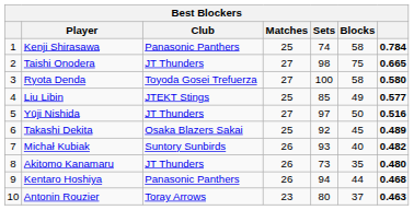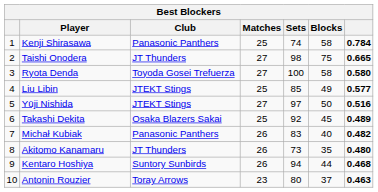 <table class="wikitable sortable" style=font-size:90%>
 <tr>
 <th colspan=7>Best Blockers</th>
 </tr>
 <tr>
 <th></th>
 <th width=158>Player</th>
 <th width=158>Club</th>
 <th width=20>Matches</th>
 <th width=20>Sets</th>
 <th width=20>Blocks</th>
 <th width=20></th>
 </tr>
 <tr>
 <td align=center>1</td>
 <td> <a href='#'>Kenji Shirasawa</a></td>
 <td><a href='#'>Panasonic Panthers</a></td>
 <td align=center>25</td>
 <td align=center>74</td>
 <td align=center>58</td>
 <td align=center><strong>0.784</strong></td>
 </tr>
 <tr>
 <td align=center>2</td>
 <td> <a href='#'>Taishi Onodera</a></td>
 <td><a href='#'>JT Thunders</a></td>
 <td align=center>27</td>
 <td align=center>98</td>
 <td align=center>75</td>
 <td align=center><strong>0.665</strong></td>
 </tr>
 <tr>
 <td align=center>3</td>
 <td> <a href='#'>Ryota Denda</a></td>
 <td><a href='#'>Toyoda Gosei Trefuerza</a></td>
 <td align=center>27</td>
 <td align=center>100</td>
 <td align=center>58</td>
 <td align=center><strong>0.580</strong></td>
 </tr>
 <tr>
 <td align=center>4</td>
 <td> <a href='#'>Liu Libin</a></td>
 <td><a href='#'>JTEKT Stings</a></td>
 <td align=center>25</td>
 <td align=center>85</td>
 <td align=center>49</td>
 <td align=center><strong>0.577</strong></td>
 </tr>
 <tr>
 <td align=center>5</td>
 <td> <a href='#'>Yūji Nishida</a></td>
-<td><a href='#'>JT Thunders</a></td>
+<td><a href='#'>JTEKT Stings</a></td>
 <td align=center>27</td>
 <td align=center>97</td>
 <td align=center>50</td>
 <td align=center><strong>0.516</strong></td>
 </tr>
 <tr>
 <td align=center>6</td>
 <td> <a href='#'>Takashi Dekita</a></td>
 <td><a href='#'>Osaka Blazers Sakai</a></td>
 <td align=center>25</td>
 <td align=center>92</td>
 <td align=center>45</td>
 <td align=center><strong>0.489</strong></td>
 </tr>
 <tr>
 <td align=center>7</td>
 <td> <a href='#'>Michał Kubiak</a></td>
-<td><a href='#'>Suntory Sunbirds</a></td>
+<td><a href='#'>Panasonic Panthers</a></td>
 <td align=center>26</td>
-<td align=center>93</td>
+<td align=center>83</td>
 <td align=center>40</td>
 <td align=center><strong>0.482</strong></td>
 </tr>
 <tr>
 <td align=center>8</td>
 <td> <a href='#'>Akitomo Kanamaru</a></td>
 <td><a href='#'>JT Thunders</a></td>
 <td align=center>26</td>
 <td align=center>73</td>
 <td align=center>35</td>
 <td align=center><strong>0.480</strong></td>
 </tr>
 <tr>
 <td align=center>9</td>
 <td> <a href='#'>Kentaro Hoshiya</a></td>
-<td><a href='#'>Panasonic Panthers</a></td>
+<td><a href='#'>Suntory Sunbirds</a></td>
 <td align=center>26</td>
 <td align=center>94</td>
 <td align=center>44</td>
 <td align=center><strong>0.468</strong></td>
 </tr>
 <tr>
 <td align=center>10</td>
 <td> <a href='#'>Antonin Rouzier</a></td>
 <td><a href='#'>Toray Arrows</a></td>
 <td align=center>23</td>
 <td align=center>80</td>
 <td align=center>37</td>
 <td align=center><strong>0.463</strong></td>
 </tr>
 </table>
